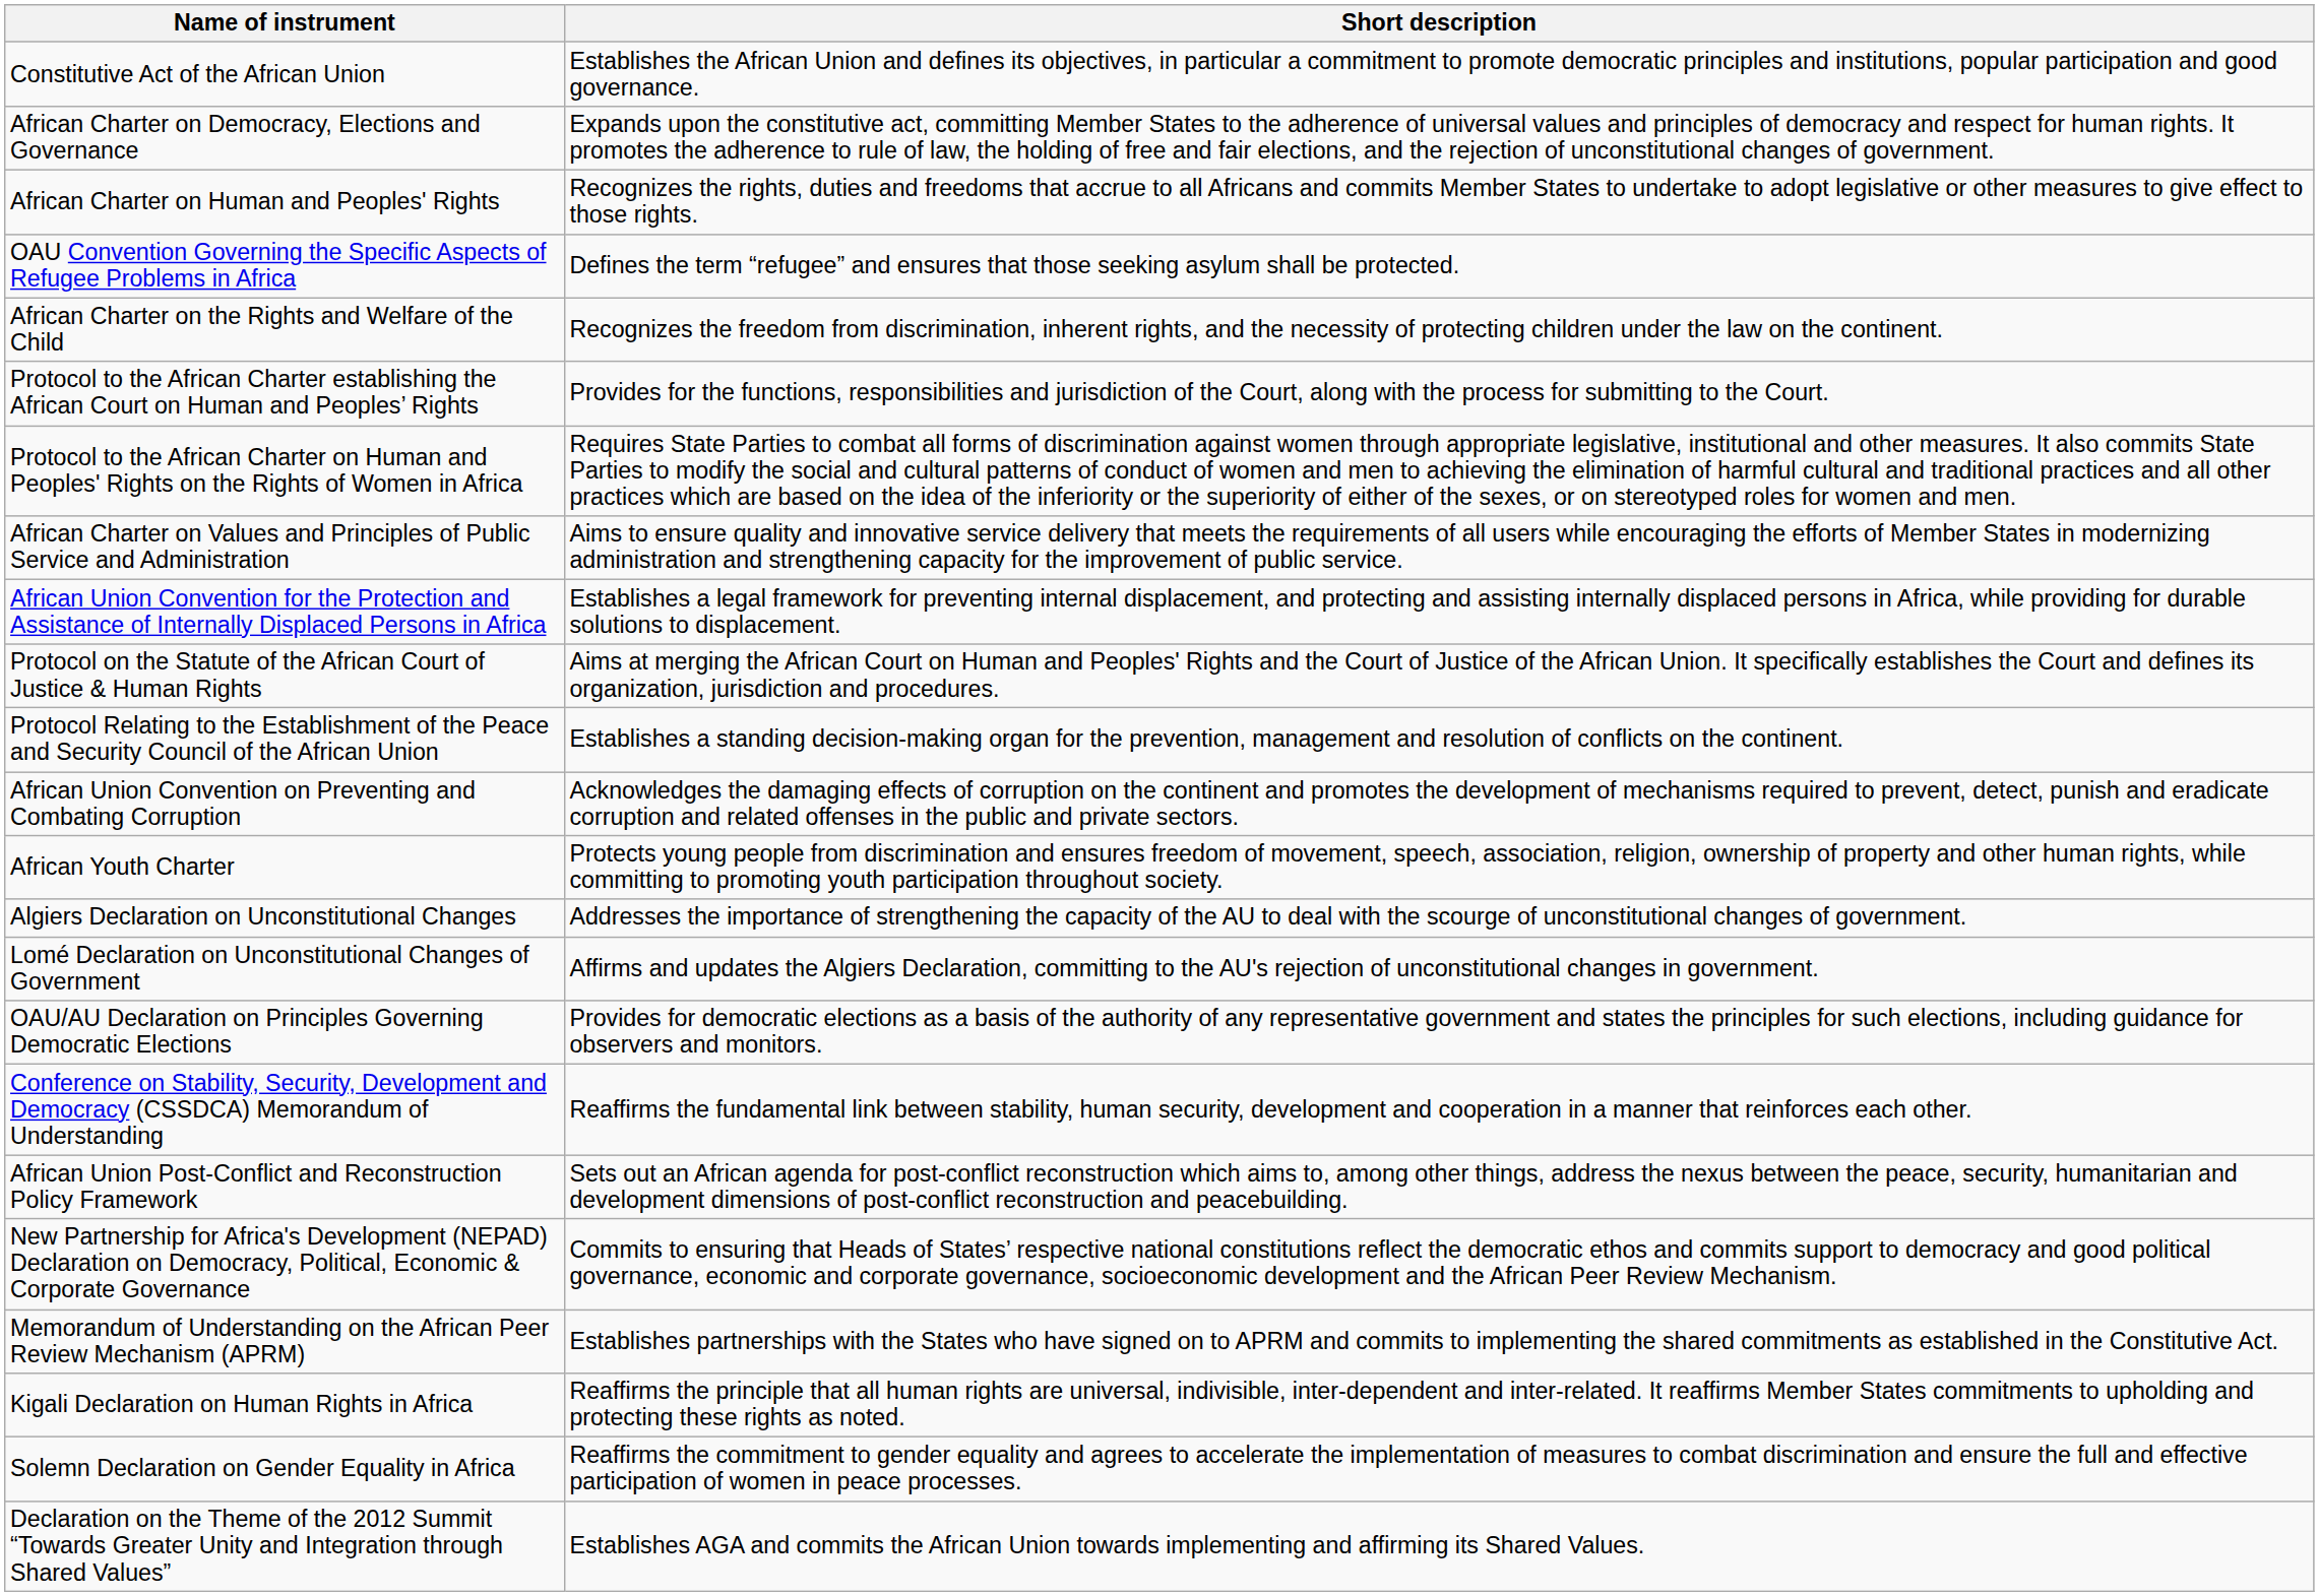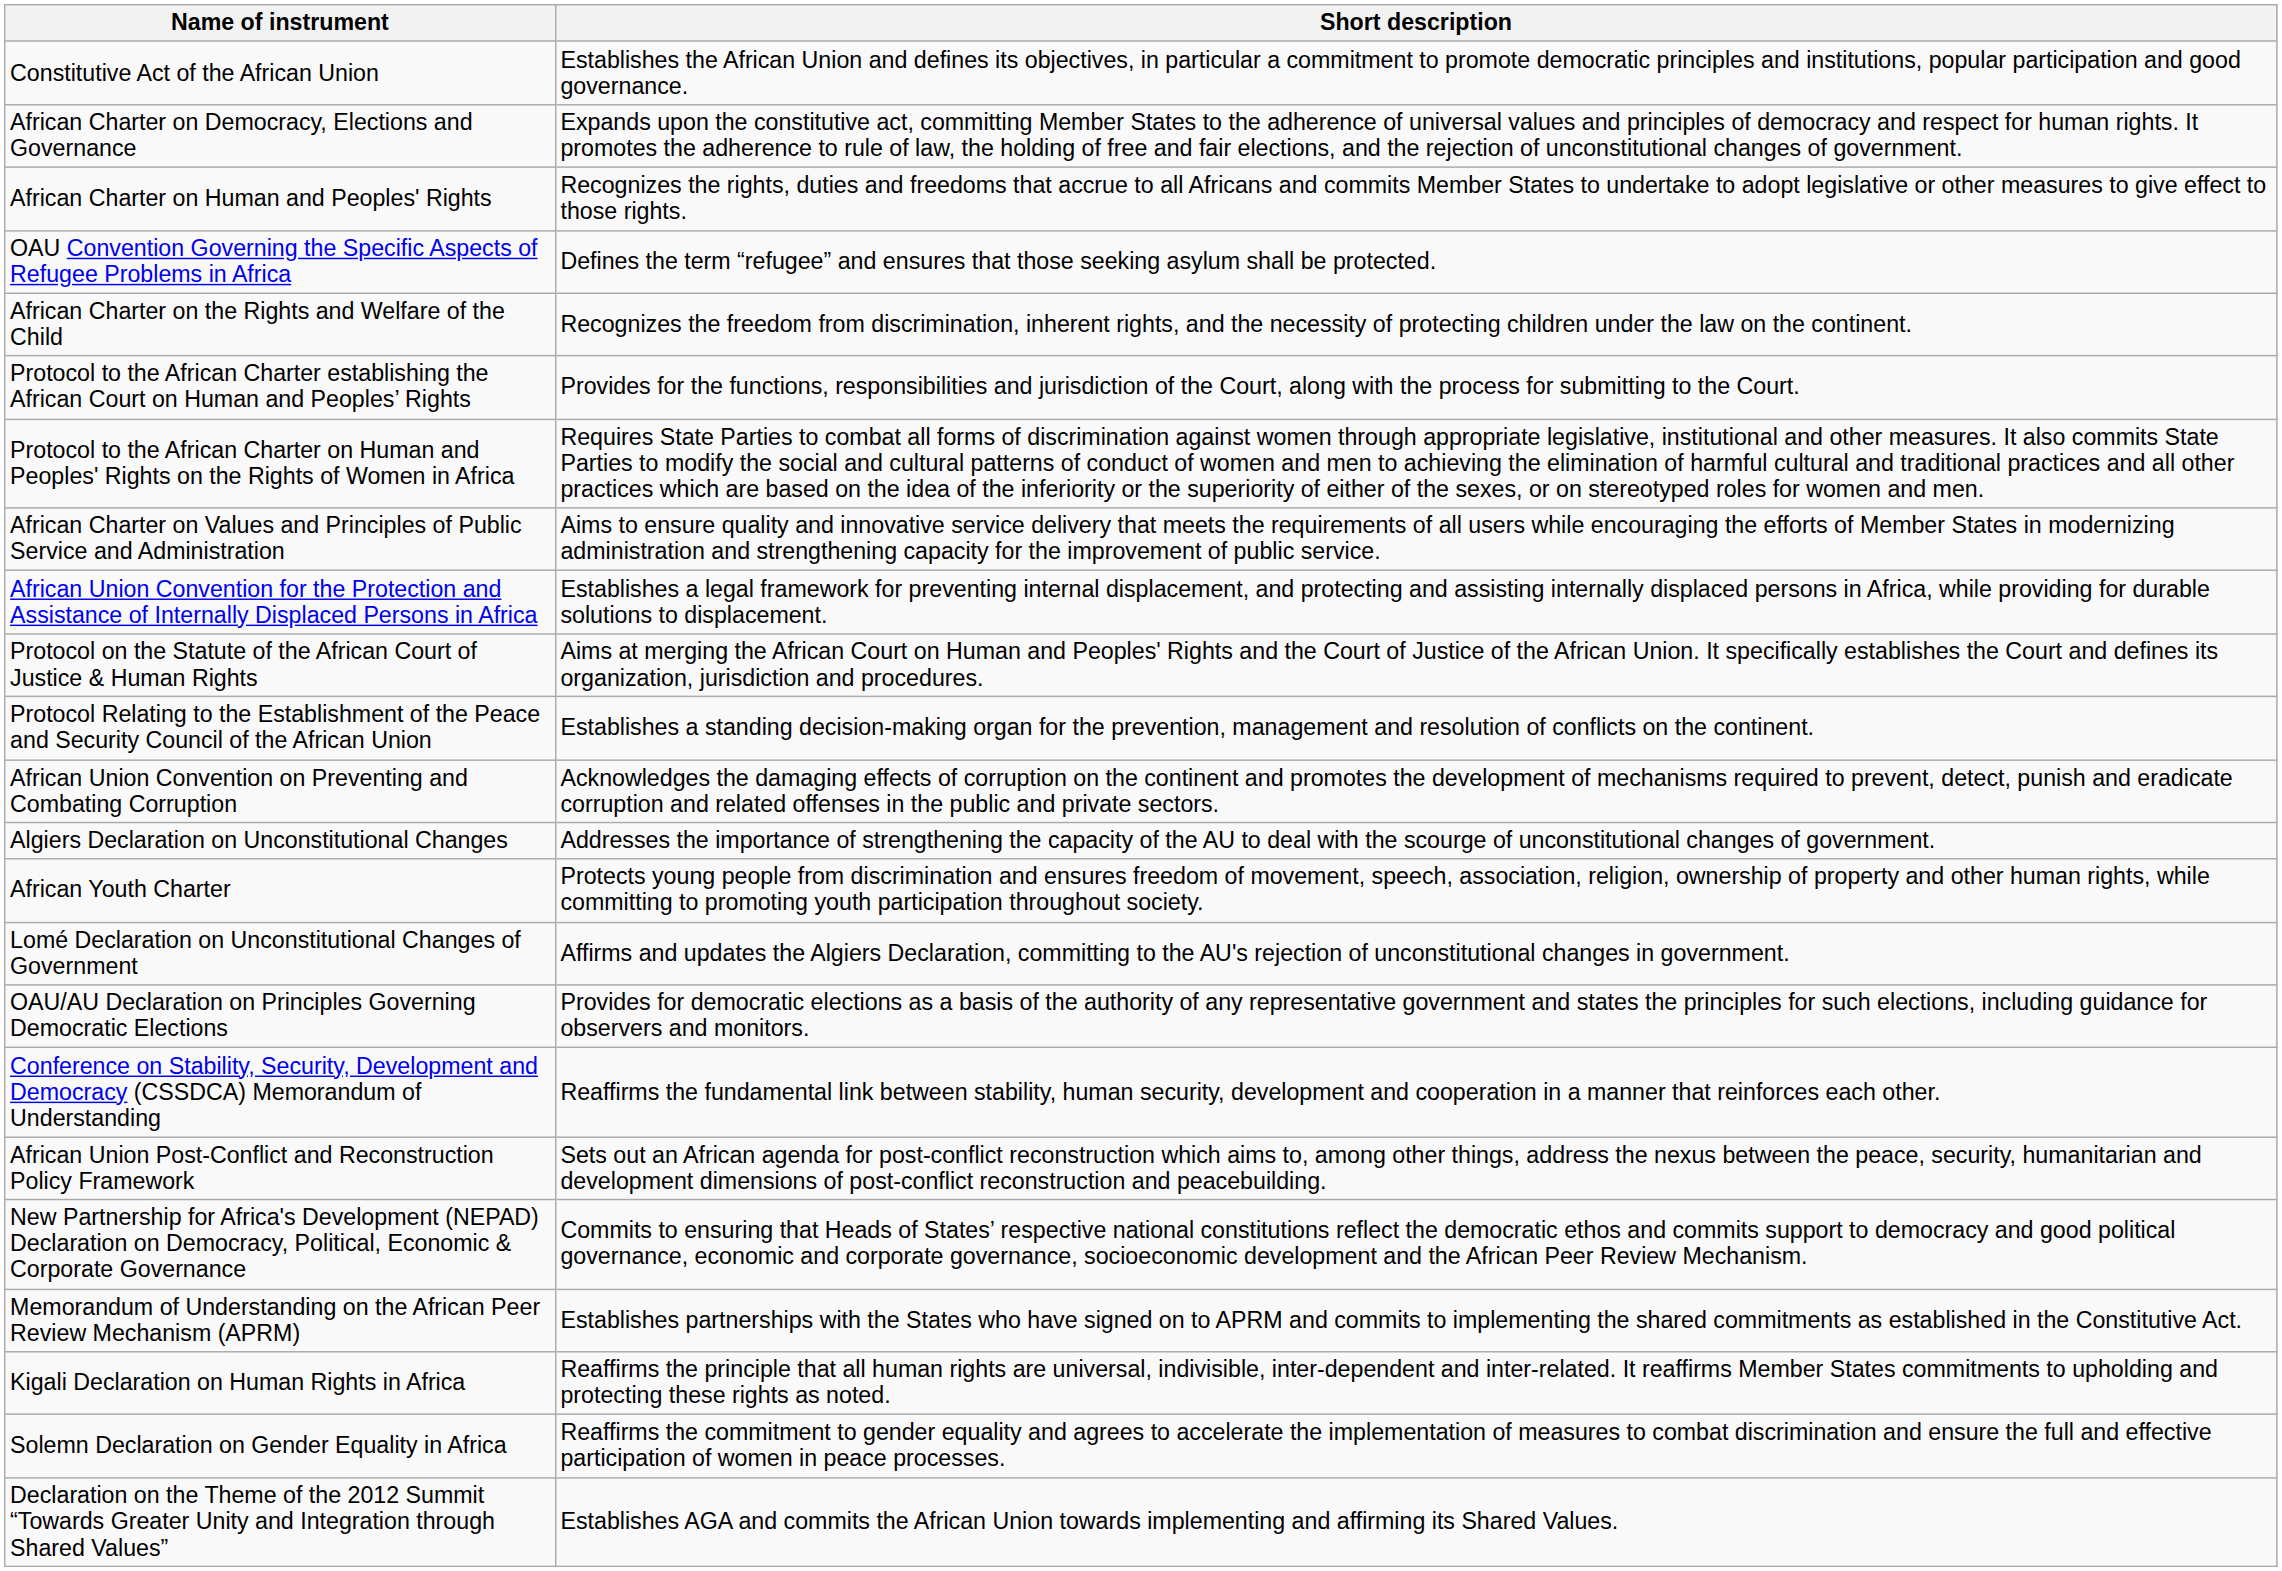 <table class="wikitable">
 <tr>
 <th>Name of instrument</th>
 <th>Short description</th>
 </tr>
 <tr>
 <td>Constitutive Act of the African Union</td>
 <td>Establishes the African Union and defines its objectives, in particular a commitment to promote democratic principles and institutions, popular participation and good governance.</td>
 </tr>
 <tr>
 <td>African Charter on Democracy, Elections and Governance</td>
 <td>Expands upon the constitutive act, committing Member States to the adherence of universal values and principles of democracy and respect for human rights. It promotes the adherence to rule of law, the holding of free and fair elections, and the rejection of unconstitutional changes of government.</td>
 </tr>
 <tr>
 <td>African Charter on Human and Peoples' Rights</td>
 <td>Recognizes the rights, duties and freedoms that accrue to all Africans and commits Member States to undertake to adopt legislative or other measures to give effect to those rights.</td>
 </tr>
 <tr>
 <td>OAU <a href='#'>Convention Governing the Specific Aspects of Refugee Problems in Africa</a></td>
 <td>Defines the term “refugee” and ensures that those seeking asylum shall be protected.</td>
 </tr>
 <tr>
 <td>African Charter on the Rights and Welfare of the Child</td>
 <td>Recognizes the freedom from discrimination, inherent rights, and the necessity of protecting children under the law on the continent.</td>
 </tr>
 <tr>
 <td>Protocol to the African Charter establishing the African Court on Human and Peoples’ Rights</td>
 <td>Provides for the functions, responsibilities and jurisdiction of the Court, along with the process for submitting to the Court.</td>
 </tr>
 <tr>
 <td>Protocol to the African Charter on Human and Peoples' Rights on the Rights of Women in Africa</td>
 <td>Requires State Parties to combat all forms of discrimination against women through appropriate legislative, institutional and other measures. It also commits State Parties to modify the social and cultural patterns of conduct of women and men to achieving the elimination of harmful cultural and traditional practices and all other practices which are based on the idea of the inferiority or the superiority of either of the sexes, or on stereotyped roles for women and men.</td>
 </tr>
 <tr>
 <td>African Charter on Values and Principles of Public Service and Administration</td>
 <td>Aims to ensure quality and innovative service delivery that meets the requirements of all users while encouraging the efforts of Member States in modernizing administration and strengthening capacity for the improvement of public service.</td>
 </tr>
 <tr>
 <td><a href='#'>African Union Convention for the Protection and Assistance of Internally Displaced Persons in Africa</a></td>
 <td>Establishes a legal framework for preventing internal displacement, and protecting and assisting internally displaced persons in Africa, while providing for durable solutions to displacement.</td>
 </tr>
 <tr>
 <td>Protocol on the Statute of the African Court of Justice & Human Rights</td>
 <td>Aims at merging the African Court on Human and Peoples' Rights and the Court of Justice of the African Union. It specifically establishes the Court and defines its organization, jurisdiction and procedures.</td>
 </tr>
 <tr>
 <td>Protocol Relating to the Establishment of the Peace and Security Council of the African Union</td>
 <td>Establishes a standing decision-making organ for the prevention, management and resolution of conflicts on the continent.</td>
 </tr>
 <tr>
 <td>African Union Convention on Preventing and Combating Corruption</td>
 <td>Acknowledges the damaging effects of corruption on the continent and promotes the development of mechanisms required to prevent, detect, punish and eradicate corruption and related offenses in the public and private sectors.</td>
 </tr>
 <tr>
+<td>Algiers Declaration on Unconstitutional Changes</td>
+<td>Addresses the importance of strengthening the capacity of the AU to deal with the scourge of unconstitutional changes of government.</td>
+</tr>
+<tr>
 <td>African Youth Charter</td>
 <td>Protects young people from discrimination and ensures freedom of movement, speech, association, religion, ownership of property and other human rights, while committing to promoting youth participation throughout society.</td>
-</tr>
-<tr>
-<td>Algiers Declaration on Unconstitutional Changes</td>
-<td>Addresses the importance of strengthening the capacity of the AU to deal with the scourge of unconstitutional changes of government.</td>
 </tr>
 <tr>
 <td>Lomé Declaration on Unconstitutional Changes of Government</td>
 <td>Affirms and updates the Algiers Declaration, committing to the AU's rejection of unconstitutional changes in government.</td>
 </tr>
 <tr>
 <td>OAU/AU Declaration on Principles Governing Democratic Elections</td>
 <td>Provides for democratic elections as a basis of the authority of any representative government and states the principles for such elections, including guidance for observers and monitors.</td>
 </tr>
 <tr>
 <td><a href='#'>Conference on Stability, Security, Development and Democracy</a> (CSSDCA) Memorandum of Understanding</td>
 <td>Reaffirms the fundamental link between stability, human security, development and cooperation in a manner that reinforces each other.</td>
 </tr>
 <tr>
 <td>African Union Post-Conflict and Reconstruction Policy Framework</td>
 <td>Sets out an African agenda for post-conflict reconstruction which aims to, among other things, address the nexus between the peace, security, humanitarian and development dimensions of post-conflict reconstruction and peacebuilding.</td>
 </tr>
 <tr>
 <td>New Partnership for Africa's Development (NEPAD) Declaration on Democracy, Political, Economic & Corporate Governance</td>
 <td>Commits to ensuring that Heads of States’ respective national constitutions reflect the democratic ethos and commits support to democracy and good political governance, economic and corporate governance, socioeconomic development and the African Peer Review Mechanism.</td>
 </tr>
 <tr>
 <td>Memorandum of Understanding on the African Peer Review Mechanism (APRM)</td>
 <td>Establishes partnerships with the States who have signed on to APRM and commits to implementing the shared commitments as established in the Constitutive Act.</td>
 </tr>
 <tr>
 <td>Kigali Declaration on Human Rights in Africa</td>
 <td>Reaffirms the principle that all human rights are universal, indivisible, inter-dependent and inter-related. It reaffirms Member States commitments to upholding and protecting these rights as noted.</td>
 </tr>
 <tr>
 <td>Solemn Declaration on Gender Equality in Africa</td>
 <td>Reaffirms the commitment to gender equality and agrees to accelerate the implementation of measures to combat discrimination and ensure the full and effective participation of women in peace processes.</td>
 </tr>
 <tr>
 <td>Declaration on the Theme of the 2012 Summit “Towards Greater Unity and Integration through Shared Values”</td>
 <td>Establishes AGA and commits the African Union towards implementing and affirming its Shared Values.</td>
 </tr>
 </table>
